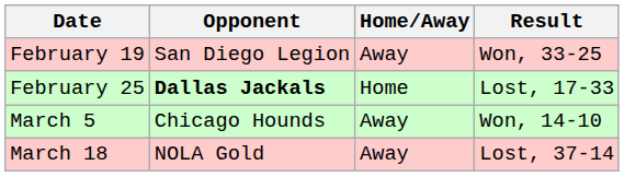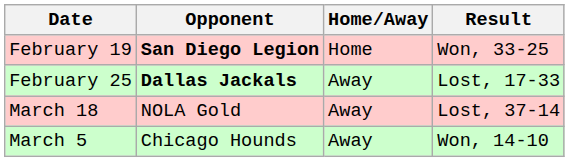 <table class="wikitable">
 <tr>
 <th>Date</th>
 <th>Opponent</th>
 <th>Home/Away</th>
 <th>Result</th>
 </tr>
 <tr bgcolor="#FFCCCC">
 <td>February 19</td>
-<td>San Diego Legion</td>
-<td>Away</td>
+<td><strong>San Diego Legion</strong></td>
+<td>Home</td>
 <td>Won, 33-25</td>
 </tr>
 <tr bgcolor="#CCFFCC">
 <td>February 25</td>
 <td><strong>Dallas Jackals</strong></td>
-<td>Home</td>
+<td>Away</td>
 <td>Lost, 17-33</td>
+</tr>
+<tr bgcolor="#FFCCCC">
+<td>March 18</td>
+<td>NOLA Gold</td>
+<td>Away</td>
+<td>Lost, 37-14</td>
 </tr>
 <tr bgcolor="#CCFFCC">
 <td>March 5</td>
 <td>Chicago Hounds</td>
 <td>Away</td>
 <td>Won, 14-10</td>
 </tr>
-<tr bgcolor="#FFCCCC">
-<td>March 18</td>
-<td>NOLA Gold</td>
-<td>Away</td>
-<td>Lost, 37-14</td>
-</tr>
 </table>
